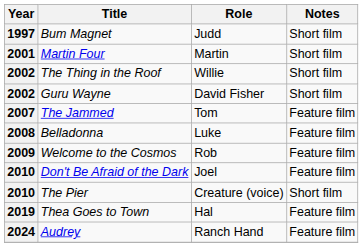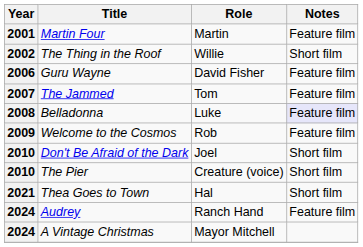 <table class="wikitable plainrowheaders sortable">
 <tr>
 <th scope="col">Year</th>
 <th scope="col">Title</th>
 <th scope="col">Role</th>
 <th scope="col" class="unsortable">Notes</th>
 </tr>
 <tr>
-<th scope="row">1997</th>
-<td><em>Bum Magnet</em></td>
-<td>Judd</td>
-<td>Short film</td>
-</tr>
-<tr>
 <th scope="row">2001</th>
 <td><em><a href='#'>Martin Four</a></em></td>
 <td>Martin</td>
-<td>Short film</td>
+<td>Feature film</td>
 </tr>
 <tr>
 <th scope="row">2002</th>
 <td><em>The Thing in the Roof</em></td>
 <td>Willie</td>
 <td>Short film</td>
 </tr>
 <tr>
-<th scope="row">2002</th>
+<th scope="row">2006</th>
 <td><em>Guru Wayne</em></td>
 <td>David Fisher</td>
-<td>Short film</td>
+<td>Feature film</td>
 </tr>
 <tr>
 <th scope="row">2007</th>
 <td><em><a href='#'>The Jammed</a></em></td>
 <td>Tom</td>
 <td>Feature film</td>
 </tr>
 <tr>
 <th scope="row">2008</th>
 <td><em>Belladonna</em></td>
 <td>Luke</td>
-<td>Feature film</td>
+<td style="background: lavender;">Feature film</td>
 </tr>
 <tr>
 <th scope="row">2009</th>
 <td><em>Welcome to the Cosmos</em></td>
 <td>Rob</td>
 <td>Feature film</td>
 </tr>
 <tr>
 <th scope="row">2010</th>
 <td><em><a href='#'>Don't Be Afraid of the Dark</a></em></td>
 <td>Joel</td>
-<td>Feature film</td>
+<td>Short film</td>
 </tr>
 <tr>
 <th scope="row">2010</th>
 <td><em>The Pier</em></td>
 <td>Creature (voice)</td>
 <td>Short film</td>
 </tr>
 <tr>
-<th scope="row">2019</th>
+<th scope="row">2021</th>
 <td><em>Thea Goes to Town</em></td>
 <td>Hal</td>
-<td>Feature film</td>
+<td>Short film</td>
 </tr>
 <tr>
 <th scope="row">2024</th>
 <td><em><a href='#'>Audrey</a></em></td>
 <td>Ranch Hand</td>
 <td>Feature film</td>
 </tr>
 <tr>
+<th scope="row">2024</th>
+<td><em>A Vintage Christmas</em></td>
+<td>Mayor Mitchell</td>
+<td></td>
+</tr>
+<tr>
 </tr>
 </table>
